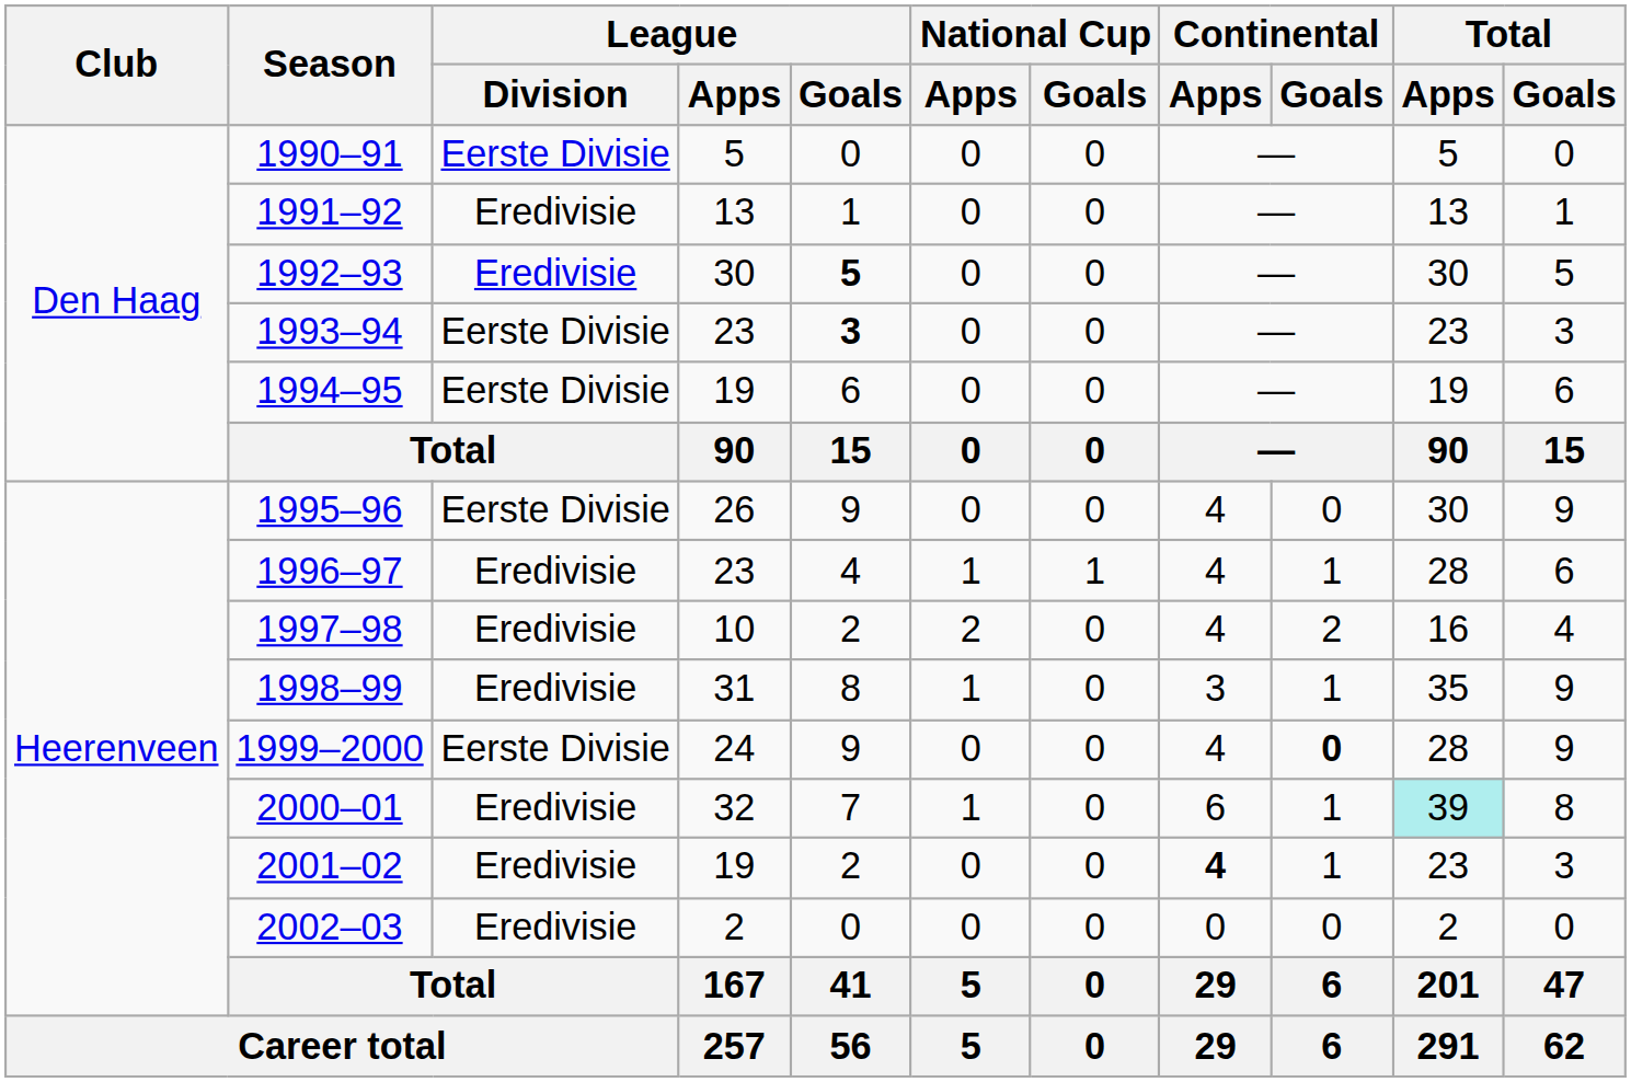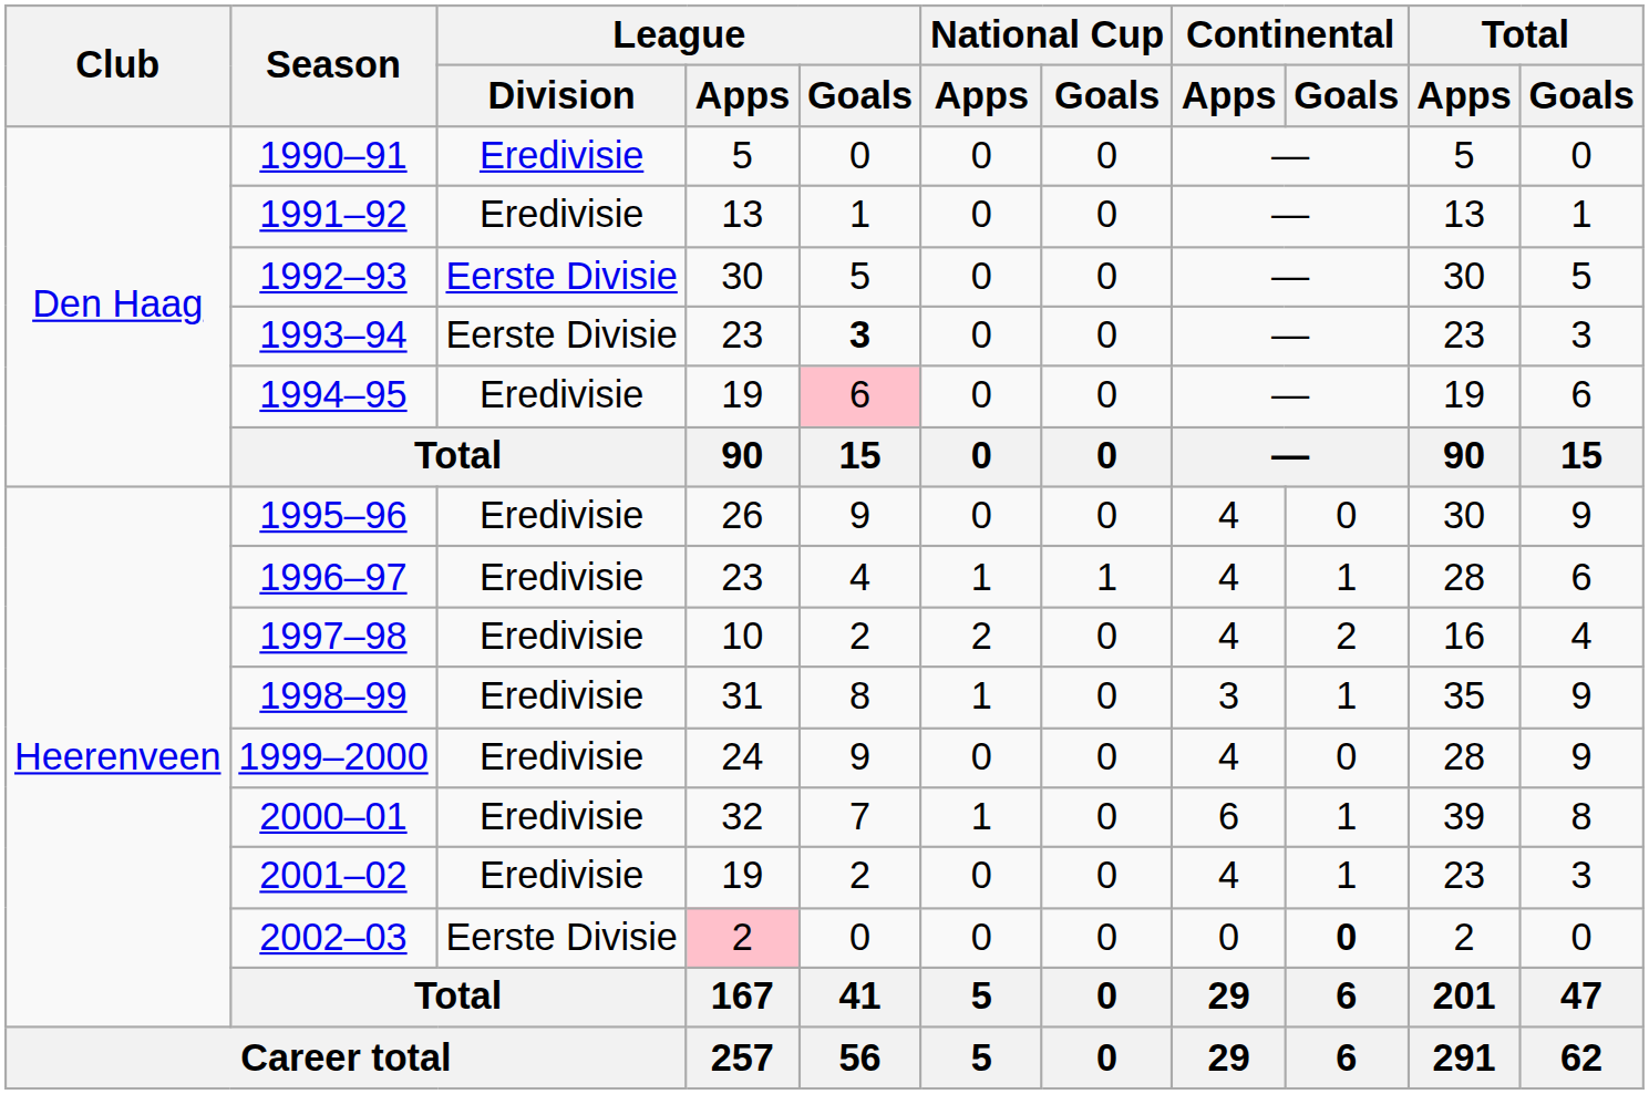 <table class="wikitable" style="text-align:center">
 <tr>
 <th rowspan="2">Club</th>
 <th rowspan="2">Season</th>
 <th colspan="3">League</th>
 <th colspan="2">National Cup</th>
 <th colspan="2">Continental</th>
 <th colspan="2">Total</th>
 </tr>
 <tr>
 <th>Division</th>
 <th>Apps</th>
 <th>Goals</th>
 <th>Apps</th>
 <th>Goals</th>
 <th>Apps</th>
 <th>Goals</th>
 <th>Apps</th>
 <th>Goals</th>
 </tr>
 <tr>
 <td rowspan="6"><a href='#'>Den Haag</a></td>
 <td><a href='#'>1990–91</a></td>
-<td><a href='#'>Eerste Divisie</a></td>
+<td><a href='#'>Eredivisie</a></td>
 <td>5</td>
 <td>0</td>
 <td>0</td>
 <td>0</td>
 <td colspan="2">—</td>
 <td>5</td>
 <td>0</td>
 </tr>
 <tr>
 <td><a href='#'>1991–92</a></td>
 <td>Eredivisie</td>
 <td>13</td>
 <td>1</td>
 <td>0</td>
 <td>0</td>
 <td colspan="2">—</td>
 <td>13</td>
 <td>1</td>
 </tr>
 <tr>
 <td><a href='#'>1992–93</a></td>
-<td><a href='#'>Eredivisie</a></td>
+<td><a href='#'>Eerste Divisie</a></td>
 <td>30</td>
-<td><strong>5</strong></td>
+<td>5</td>
 <td>0</td>
 <td>0</td>
 <td colspan="2">—</td>
 <td>30</td>
 <td>5</td>
 </tr>
 <tr>
 <td><a href='#'>1993–94</a></td>
 <td>Eerste Divisie</td>
 <td>23</td>
 <td><strong>3</strong></td>
 <td>0</td>
 <td>0</td>
 <td colspan="2">—</td>
 <td>23</td>
 <td>3</td>
 </tr>
 <tr>
 <td><a href='#'>1994–95</a></td>
-<td>Eerste Divisie</td>
+<td>Eredivisie</td>
 <td>19</td>
-<td>6</td>
+<td style="background: pink;">6</td>
 <td>0</td>
 <td>0</td>
 <td colspan="2">—</td>
 <td>19</td>
 <td>6</td>
 </tr>
 <tr>
 <th colspan="2">Total</th>
 <th>90</th>
 <th>15</th>
 <th>0</th>
 <th>0</th>
 <th colspan="2">—</th>
 <th>90</th>
 <th>15</th>
 </tr>
 <tr>
 <td rowspan="9"><a href='#'>Heerenveen</a></td>
 <td><a href='#'>1995–96</a></td>
-<td>Eerste Divisie</td>
+<td>Eredivisie</td>
 <td>26</td>
 <td>9</td>
 <td>0</td>
 <td>0</td>
 <td>4</td>
 <td>0</td>
 <td>30</td>
 <td>9</td>
 </tr>
 <tr>
 <td><a href='#'>1996–97</a></td>
 <td>Eredivisie</td>
 <td>23</td>
 <td>4</td>
 <td>1</td>
 <td>1</td>
 <td>4</td>
 <td>1</td>
 <td>28</td>
 <td>6</td>
 </tr>
 <tr>
 <td><a href='#'>1997–98</a></td>
 <td>Eredivisie</td>
 <td>10</td>
 <td>2</td>
 <td>2</td>
 <td>0</td>
 <td>4</td>
 <td>2</td>
 <td>16</td>
 <td>4</td>
 </tr>
 <tr>
 <td><a href='#'>1998–99</a></td>
 <td>Eredivisie</td>
 <td>31</td>
 <td>8</td>
 <td>1</td>
 <td>0</td>
 <td>3</td>
 <td>1</td>
 <td>35</td>
 <td>9</td>
 </tr>
 <tr>
 <td><a href='#'>1999–2000</a></td>
-<td>Eerste Divisie</td>
+<td>Eredivisie</td>
 <td>24</td>
 <td>9</td>
 <td>0</td>
 <td>0</td>
 <td>4</td>
-<td><strong>0</strong></td>
+<td>0</td>
 <td>28</td>
 <td>9</td>
 </tr>
 <tr>
 <td><a href='#'>2000–01</a></td>
 <td>Eredivisie</td>
 <td>32</td>
 <td>7</td>
 <td>1</td>
 <td>0</td>
 <td>6</td>
 <td>1</td>
-<td style="background: paleturquoise;">39</td>
+<td>39</td>
 <td>8</td>
 </tr>
 <tr>
 <td><a href='#'>2001–02</a></td>
 <td>Eredivisie</td>
 <td>19</td>
 <td>2</td>
 <td>0</td>
 <td>0</td>
-<td><strong>4</strong></td>
+<td>4</td>
 <td>1</td>
 <td>23</td>
 <td>3</td>
 </tr>
 <tr>
 <td><a href='#'>2002–03</a></td>
-<td>Eredivisie</td>
-<td>2</td>
+<td>Eerste Divisie</td>
+<td style="background: pink;">2</td>
 <td>0</td>
 <td>0</td>
 <td>0</td>
 <td>0</td>
-<td>0</td>
+<td><strong>0</strong></td>
 <td>2</td>
 <td>0</td>
 </tr>
 <tr>
 <th colspan="2">Total</th>
 <th>167</th>
 <th>41</th>
 <th>5</th>
 <th>0</th>
 <th>29</th>
 <th>6</th>
 <th>201</th>
 <th>47</th>
 </tr>
 <tr>
 <th colspan="3">Career total</th>
 <th>257</th>
 <th>56</th>
 <th>5</th>
 <th>0</th>
 <th>29</th>
 <th>6</th>
 <th>291</th>
 <th>62</th>
 </tr>
 </table>
